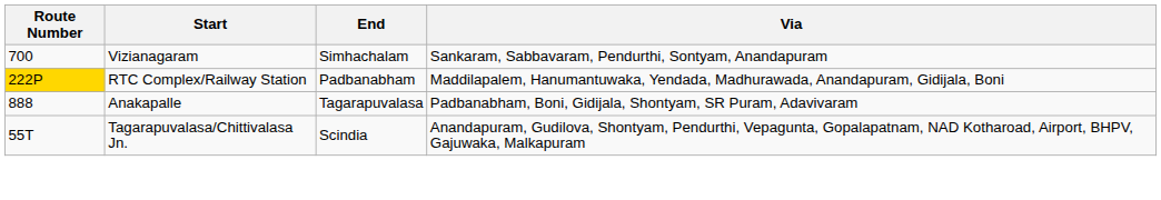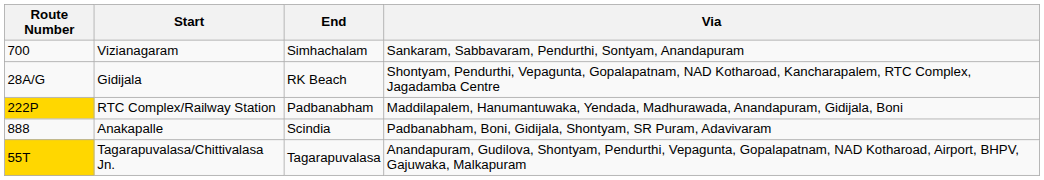 <table class="sortable wikitable">
 <tr>
 <th>Route Number</th>
 <th>Start</th>
 <th>End</th>
 <th>Via</th>
 </tr>
 <tr>
 <td>700</td>
 <td>Vizianagaram</td>
 <td>Simhachalam</td>
 <td>Sankaram, Sabbavaram, Pendurthi, Sontyam, Anandapuram</td>
 </tr>
 <tr>
+<td>28A/G</td>
+<td>Gidijala</td>
+<td>RK Beach</td>
+<td>Shontyam, Pendurthi, Vepagunta, Gopalapatnam, NAD Kotharoad, Kancharapalem, RTC Complex, Jagadamba Centre</td>
+</tr>
+<tr>
 <td style="background: gold;">222P</td>
 <td>RTC Complex/Railway Station</td>
 <td>Padbanabham</td>
 <td>Maddilapalem, Hanumantuwaka, Yendada, Madhurawada, Anandapuram, Gidijala, Boni</td>
 </tr>
 <tr>
 <td>888</td>
 <td>Anakapalle</td>
-<td>Tagarapuvalasa</td>
+<td>Scindia</td>
 <td>Padbanabham, Boni, Gidijala, Shontyam, SR Puram, Adavivaram</td>
 </tr>
 <tr>
-<td>55T</td>
+<td style="background: gold;">55T</td>
 <td>Tagarapuvalasa/Chittivalasa Jn.</td>
-<td>Scindia</td>
+<td>Tagarapuvalasa</td>
 <td>Anandapuram, Gudilova, Shontyam, Pendurthi, Vepagunta, Gopalapatnam, NAD Kotharoad, Airport, BHPV, Gajuwaka, Malkapuram</td>
 </tr>
 </table>
